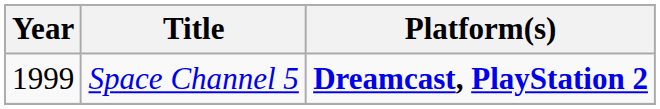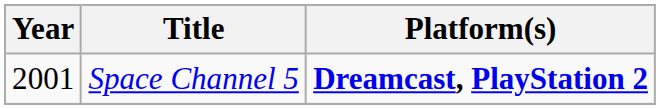 <table class="wikitable sortable">
 <tr>
 <th>Year</th>
 <th>Title</th>
 <th>Platform(s)</th>
 </tr>
 <tr>
-<td>1999</td>
+<td>2001</td>
 <td><em><a href='#'>Space Channel 5</a></em></td>
 <td><strong><a href='#'>Dreamcast</a>, <a href='#'>PlayStation 2</a></strong></td>
 </tr>
 <tr>
 </tr>
 </table>
